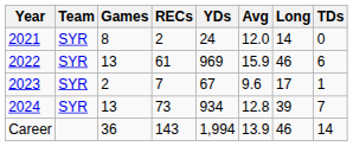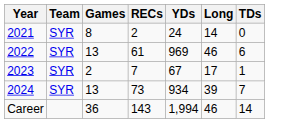 <table class="wikitable">
 <tr>
 <th>Year</th>
 <th>Team</th>
 <th>Games</th>
 <th>RECs</th>
 <th>YDs</th>
-<th>Avg</th>
 <th>Long</th>
 <th>TDs</th>
 </tr>
 <tr>
 <td><a href='#'>2021</a></td>
 <td><a href='#'>SYR</a></td>
 <td>8</td>
 <td>2</td>
 <td>24</td>
-<td>12.0</td>
 <td>14</td>
 <td>0</td>
 </tr>
 <tr>
 <td><a href='#'>2022</a></td>
 <td><a href='#'>SYR</a></td>
 <td>13</td>
 <td>61</td>
 <td>969</td>
-<td>15.9</td>
 <td>46</td>
 <td>6</td>
 </tr>
 <tr>
 <td><a href='#'>2023</a></td>
 <td><a href='#'>SYR</a></td>
 <td>2</td>
 <td>7</td>
 <td>67</td>
-<td>9.6</td>
 <td>17</td>
 <td>1</td>
 </tr>
 <tr>
 <td><a href='#'>2024</a></td>
 <td><a href='#'>SYR</a></td>
 <td>13</td>
 <td>73</td>
 <td>934</td>
-<td>12.8</td>
 <td>39</td>
 <td>7</td>
 </tr>
 <tr>
 <td>Career</td>
 <td></td>
 <td>36</td>
 <td>143</td>
 <td>1,994</td>
-<td>13.9</td>
 <td>46</td>
 <td>14</td>
 </tr>
 </table>
